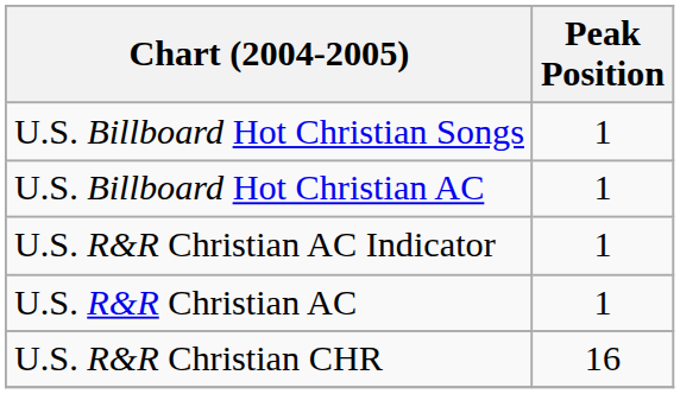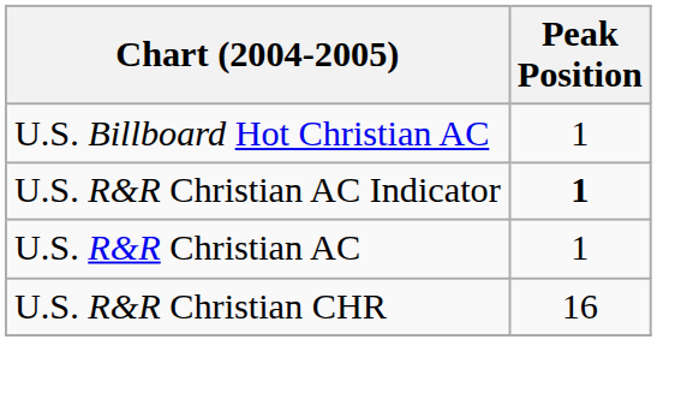 <table class="wikitable sortable">
 <tr>
 <th align="left">Chart (2004-2005)</th>
 <th align="center">Peak<br> Position</th>
-</tr>
-<tr>
-<td align="left">U.S. <em>Billboard</em> <a href='#'>Hot Christian Songs</a></td>
-<td align="center">1</td>
 </tr>
 <tr>
 <td align="left">U.S. <em>Billboard</em> <a href='#'>Hot Christian AC</a></td>
 <td align="center">1</td>
 </tr>
 <tr>
 <td align="left">U.S. <em>R&R</em> Christian AC Indicator</td>
-<td align="center">1</td>
+<td align="center"><strong>1</strong></td>
 </tr>
 <tr>
 <td align="left">U.S. <em><a href='#'>R&R</a></em> Christian AC</td>
 <td align="center">1</td>
 </tr>
 <tr>
 <td align="left">U.S. <em>R&R</em> Christian CHR</td>
 <td align="center">16</td>
 </tr>
 <tr>
 </tr>
 </table>
